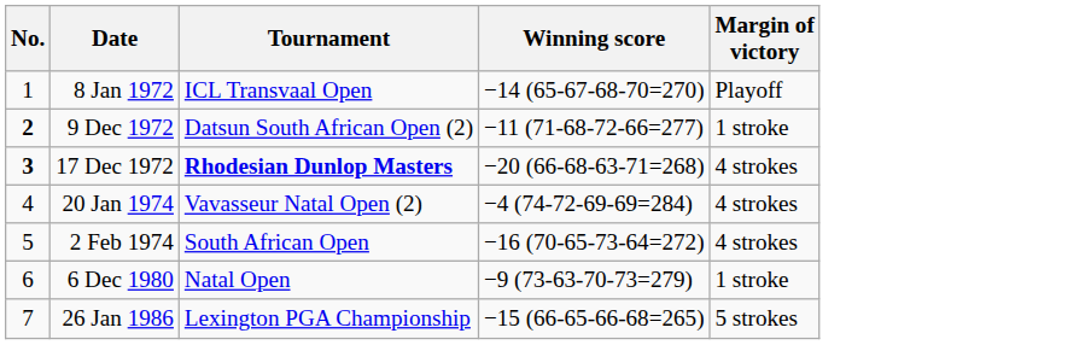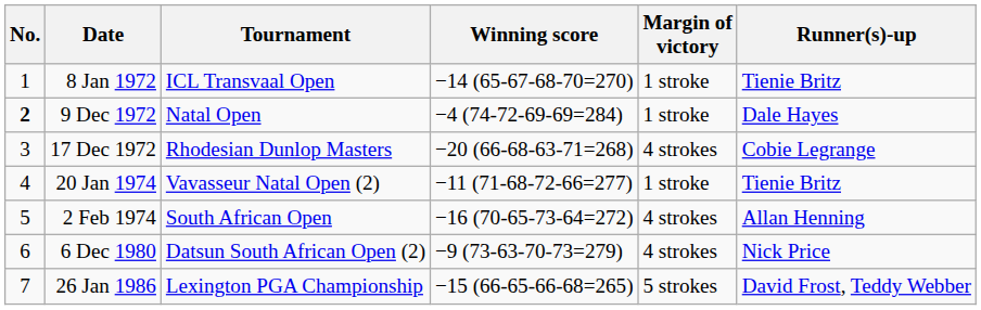 <table class="wikitable" style="font-size:95%;">
 <tr>
 <th>No.</th>
 <th>Date</th>
 <th>Tournament</th>
 <th>Winning score</th>
 <th>Margin of<br>victory</th>
+<th>Runner(s)-up</th>
 </tr>
 <tr>
 <td align=center>1</td>
 <td align=right>8 Jan <a href='#'>1972</a></td>
 <td><a href='#'>ICL Transvaal Open</a></td>
 <td>−14 (65-67-68-70=270)</td>
-<td>Playoff</td>
+<td>1 stroke</td>
+<td> <a href='#'>Tienie Britz</a></td>
 </tr>
 <tr>
 <td align=center><strong>2</strong></td>
 <td align=right>9 Dec <a href='#'>1972</a></td>
-<td><a href='#'>Datsun South African Open</a> (2)</td>
-<td>−11 (71-68-72-66=277)</td>
+<td><a href='#'>Natal Open</a></td>
+<td>−4 (74-72-69-69=284)</td>
 <td>1 stroke</td>
+<td> <a href='#'>Dale Hayes</a></td>
 </tr>
 <tr>
-<td align=center><strong>3</strong></td>
+<td align=center>3</td>
 <td align=right>17 Dec 1972</td>
-<td><strong><a href='#'>Rhodesian Dunlop Masters</a></strong></td>
+<td><a href='#'>Rhodesian Dunlop Masters</a></td>
 <td>−20 (66-68-63-71=268)</td>
 <td>4 strokes</td>
+<td> <a href='#'>Cobie Legrange</a></td>
 </tr>
 <tr>
 <td align=center>4</td>
 <td align=right>20 Jan <a href='#'>1974</a></td>
 <td><a href='#'>Vavasseur Natal Open</a> (2)</td>
-<td>−4 (74-72-69-69=284)</td>
-<td>4 strokes</td>
+<td>−11 (71-68-72-66=277)</td>
+<td>1 stroke</td>
+<td> <a href='#'>Tienie Britz</a></td>
 </tr>
 <tr>
 <td align=center>5</td>
 <td align=right>2 Feb 1974</td>
 <td><a href='#'>South African Open</a></td>
 <td>−16 (70-65-73-64=272)</td>
 <td>4 strokes</td>
+<td> <a href='#'>Allan Henning</a></td>
 </tr>
 <tr>
 <td align=center>6</td>
 <td align=right>6 Dec <a href='#'>1980</a></td>
-<td><a href='#'>Natal Open</a></td>
+<td><a href='#'>Datsun South African Open</a> (2)</td>
 <td>−9 (73-63-70-73=279)</td>
-<td>1 stroke</td>
+<td>4 strokes</td>
+<td> <a href='#'>Nick Price</a></td>
 </tr>
 <tr>
 <td align=center>7</td>
 <td align=right>26 Jan <a href='#'>1986</a></td>
 <td><a href='#'>Lexington PGA Championship</a></td>
 <td>−15 (66-65-66-68=265)</td>
 <td>5 strokes</td>
+<td> <a href='#'>David Frost</a>,  <a href='#'>Teddy Webber</a></td>
 </tr>
 </table>
